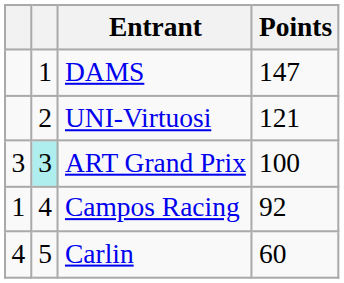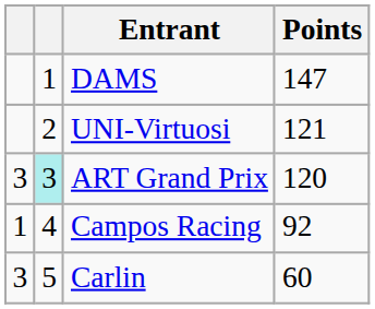 <table class="wikitable" style="font-size: 85%;">
 <tr>
 <th></th>
 <th></th>
 <th>Entrant</th>
 <th>Points</th>
 </tr>
 <tr>
 <td></td>
 <td align="center">1</td>
 <td> <a href='#'>DAMS</a></td>
 <td>147</td>
 </tr>
 <tr>
 <td></td>
 <td align="center">2</td>
 <td> <a href='#'>UNI-Virtuosi</a></td>
 <td>121</td>
 </tr>
 <tr>
 <td> 3</td>
 <td align="center" style="background: paleturquoise;">3</td>
 <td> <a href='#'>ART Grand Prix</a></td>
-<td>100</td>
+<td>120</td>
 </tr>
 <tr>
 <td> 1</td>
 <td align="center">4</td>
 <td> <a href='#'>Campos Racing</a></td>
 <td>92</td>
 </tr>
 <tr>
-<td> 4</td>
+<td> 3</td>
 <td align="center">5</td>
 <td> <a href='#'>Carlin</a></td>
 <td>60</td>
 </tr>
 </table>
